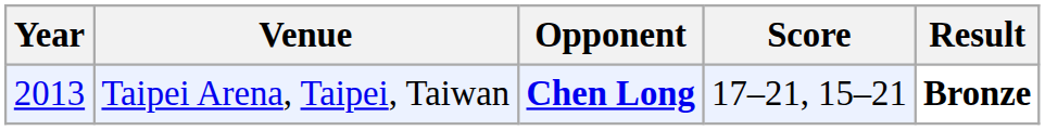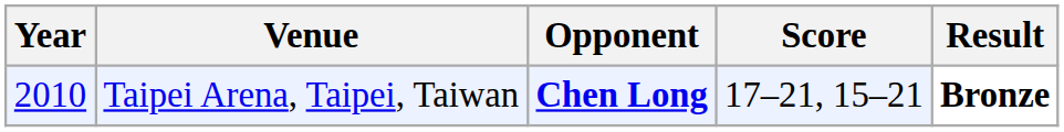 <table class="sortable wikitable" style="font-size: 90%;">
 <tr>
 <th>Year</th>
 <th>Venue</th>
 <th>Opponent</th>
 <th>Score</th>
 <th>Result</th>
 </tr>
 <tr style="background:#ECF2FF">
-<td align="center"><a href='#'>2013</a></td>
+<td align="center"><a href='#'>2010</a></td>
 <td align="left"><a href='#'>Taipei Arena</a>, <a href='#'>Taipei</a>, Taiwan</td>
 <td align="left"><strong> <a href='#'>Chen Long</a></strong></td>
 <td align="left">17–21, 15–21</td>
 <td style="text-align:left; background:white"> <strong>Bronze</strong></td>
 </tr>
 </table>
